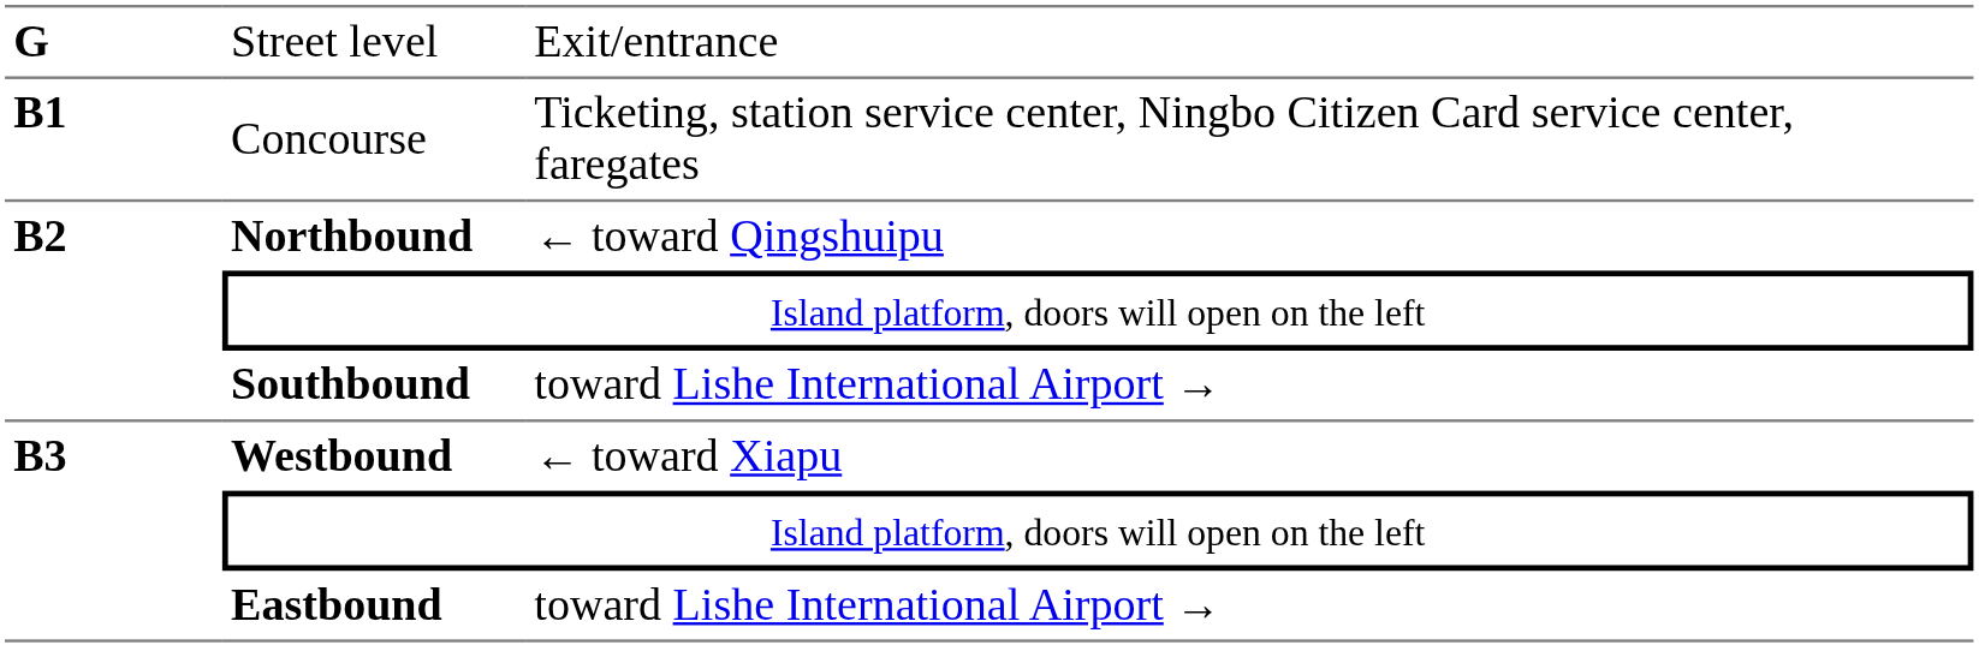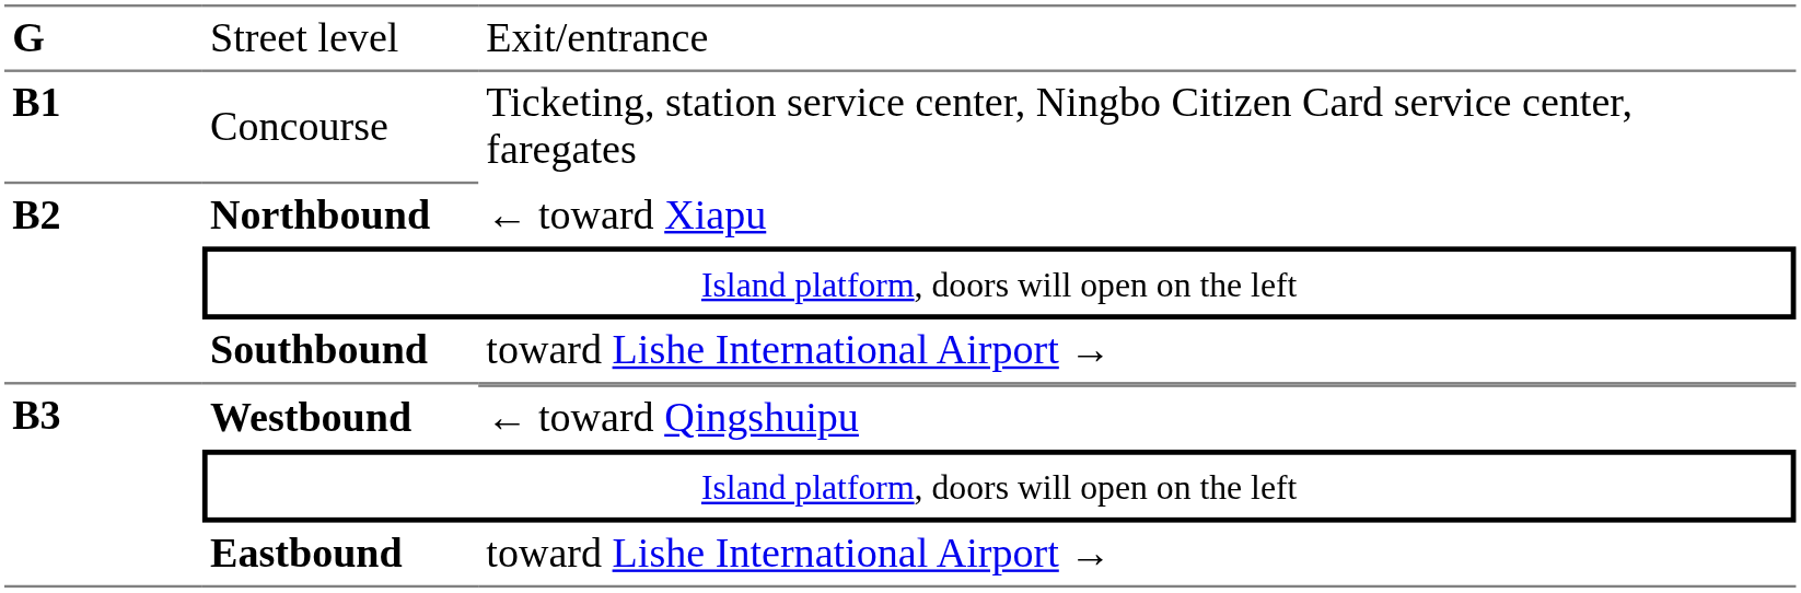 <table table border=0 cellspacing=0 cellpadding=3>
 <tr>
 <td style="border-top:solid 1px gray;" width=70 valign=top><strong>G</strong></td>
 <td style="border-top:solid 1px gray;" width=100 valign=top>Street level</td>
 <td style="border-top:solid 1px gray;" width=500 valign=top>Exit/entrance</td>
 </tr>
 <tr>
 <td style="border-top:solid 1px gray;" width=70 valign=top><strong>B1</strong></td>
 <td style="border-top:solid 1px gray;">Concourse</td>
 <td style="border-top:solid 1px gray;">Ticketing, station service center, Ningbo Citizen Card service center, faregates</td>
 </tr>
 <tr>
 <td style="border-bottom:solid 1px gray;border-top:solid 1px gray" width=70 rowspan=3 valign=top><strong>B2<br></strong></td>
 <td style="border-top:solid 1px gray"><strong>Northbound</strong></td>
-<td style="border-top:solid 1px gray">← toward <a href='#'>Qingshuipu</a></td>
+<td>← toward <a href='#'>Xiapu</a></td>
 </tr>
 <tr>
 <td style="border-top:solid 2px black;border-right:solid 2px black;border-left:solid 2px black;border-bottom:solid 2px black;text-align:center;" colspan=2><small><a href='#'>Island platform</a>, doors will open on the left</small></td>
 </tr>
 <tr>
 <td style="border-bottom:solid 1px gray;"><strong>Southbound</strong></td>
 <td style="border-bottom:solid 1px gray;"> toward <a href='#'>Lishe International Airport</a> →</td>
 </tr>
 <tr>
 <td style="border-bottom:solid 1px gray;" width=70 rowspan=3 valign=top><strong>B3<br></strong></td>
 <td><strong>Westbound</strong></td>
-<td>← toward <a href='#'>Xiapu</a></td>
+<td style="border-top:solid 1px gray">← toward <a href='#'>Qingshuipu</a></td>
 </tr>
 <tr>
 <td style="border-top:solid 2px black;border-right:solid 2px black;border-left:solid 2px black;border-bottom:solid 2px black;text-align:center;" colspan=2><small><a href='#'>Island platform</a>, doors will open on the left</small></td>
 </tr>
 <tr>
 <td style="border-bottom:solid 1px gray;"><strong>Eastbound</strong></td>
 <td style="border-bottom:solid 1px gray;"> toward <a href='#'>Lishe International Airport</a> →</td>
 </tr>
 </table>
